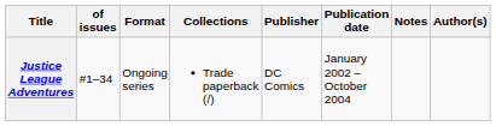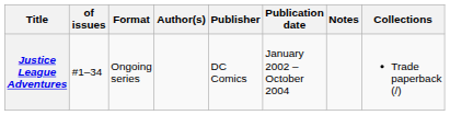 <table class="wikitable">
 <tr>
 <th>Title</th>
 <th style="width:40pt"> of issues</th>
 <th style="width:75pt">Format</th>
-<th>Collections</th>
+<th style="width:125pt">Author(s)</th>
 <th style="width:125pt">Publisher</th>
 <th style="width:150pt">Publication date</th>
 <th style="width:175pt">Notes</th>
-<th style="width:125pt">Author(s)</th>
+<th>Collections</th>
 </tr>
 <tr>
 <th><em><a href='#'>Justice League Adventures</a></em></th>
 <td>#1–34</td>
 <td>Ongoing series</td>
-<td><br><ul><li>Trade paperback (/)</li></ul></td>
+<td></td>
 <td>DC Comics</td>
 <td>January 2002 – October 2004</td>
 <td></td>
-<td></td>
+<td><br><ul><li>Trade paperback (/)</li></ul></td>
 </tr>
 </table>
